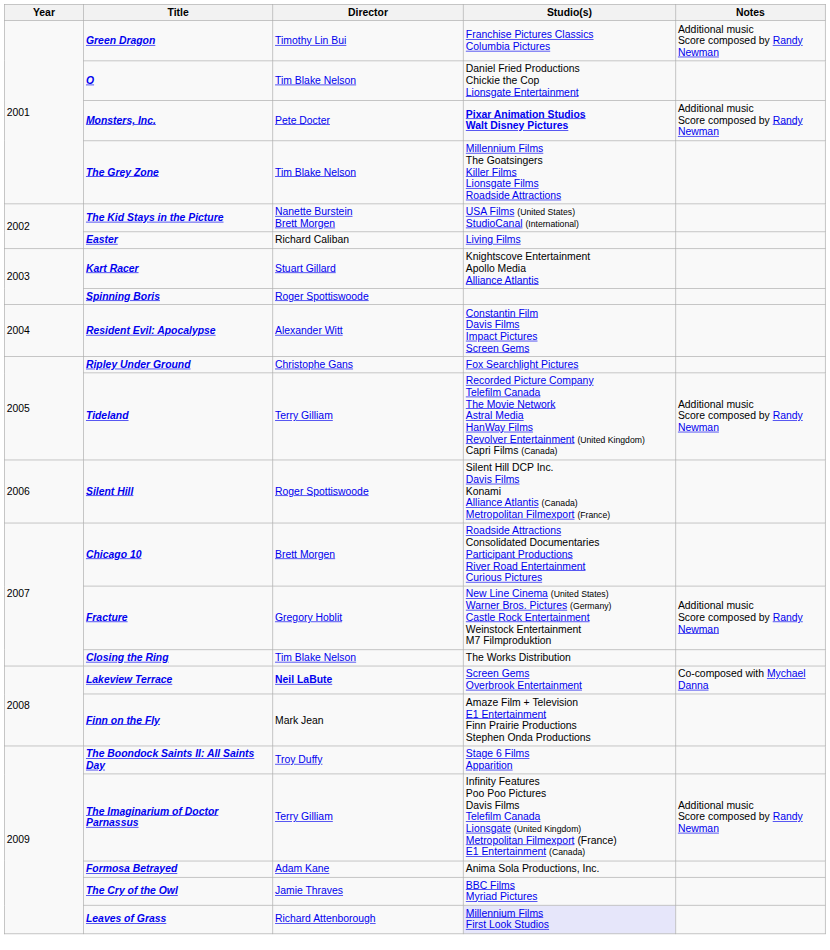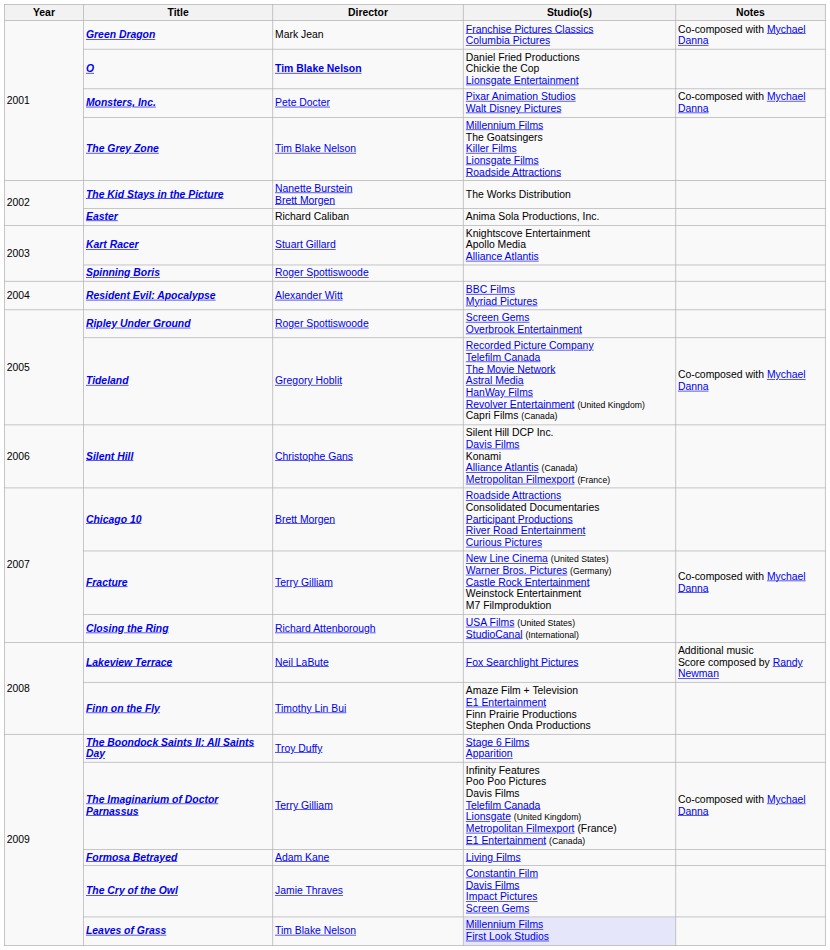 <table class="wikitable sortable" style="width:100%;">
 <tr>
 <th width="25px">Year</th>
 <th width="50px">Title</th>
 <th width="50px">Director</th>
 <th width="50px">Studio(s)</th>
 <th width="25px">Notes</th>
 </tr>
 <tr>
 <td rowspan="4">2001</td>
 <td><em><a href='#'><strong>Green Dragon</strong></a></em></td>
-<td><a href='#'>Timothy Lin Bui</a></td>
+<td>Mark Jean</td>
 <td><a href='#'>Franchise Pictures Classics</a><br><a href='#'>Columbia Pictures</a></td>
-<td>Additional music<br>Score composed by <a href='#'>Randy Newman</a></td>
+<td>Co-composed with <a href='#'>Mychael Danna</a></td>
 </tr>
 <tr>
 <td><em><a href='#'><strong>O</strong></a></em></td>
-<td><a href='#'>Tim Blake Nelson</a></td>
+<td><strong><a href='#'>Tim Blake Nelson</a></strong></td>
 <td>Daniel Fried Productions<br>Chickie the Cop<br><a href='#'>Lionsgate Entertainment</a></td>
 <td></td>
 </tr>
 <tr>
 <td><strong><em><a href='#'>Monsters, Inc.</a></em></strong></td>
 <td><a href='#'>Pete Docter</a></td>
-<td><strong><a href='#'>Pixar Animation Studios</a><br><a href='#'>Walt Disney Pictures</a></strong></td>
-<td>Additional music<br>Score composed by <a href='#'>Randy Newman</a></td>
+<td><a href='#'>Pixar Animation Studios</a><br><a href='#'>Walt Disney Pictures</a></td>
+<td>Co-composed with <a href='#'>Mychael Danna</a></td>
 </tr>
 <tr>
 <td><strong><em><a href='#'>The Grey Zone</a></em></strong></td>
 <td><a href='#'>Tim Blake Nelson</a></td>
 <td><a href='#'>Millennium Films</a><br>The Goatsingers<br><a href='#'>Killer Films</a><br><a href='#'>Lionsgate Films</a><br><a href='#'>Roadside Attractions</a></td>
 <td></td>
 </tr>
 <tr>
 <td rowspan="2">2002</td>
 <td><strong><em><a href='#'>The Kid Stays in the Picture</a></em></strong></td>
 <td><a href='#'>Nanette Burstein</a><br><a href='#'>Brett Morgen</a></td>
-<td><a href='#'>USA Films</a> <small>(United States)</small><br><a href='#'>StudioCanal</a> <small>(International)</small></td>
+<td>The Works Distribution</td>
 <td></td>
 </tr>
 <tr>
 <td><em><a href='#'><strong>Easter</strong></a></em></td>
 <td>Richard Caliban</td>
-<td><a href='#'>Living Films</a></td>
+<td>Anima Sola Productions, Inc.</td>
 <td></td>
 </tr>
 <tr>
 <td rowspan="2">2003</td>
 <td><strong><em><a href='#'>Kart Racer</a></em></strong></td>
 <td><a href='#'>Stuart Gillard</a></td>
 <td>Knightscove Entertainment<br>Apollo Media<br><a href='#'>Alliance Atlantis</a></td>
 <td></td>
 </tr>
 <tr>
 <td><strong><em><a href='#'>Spinning Boris</a></em></strong></td>
 <td><a href='#'>Roger Spottiswoode</a></td>
 <td></td>
 <td></td>
 </tr>
 <tr>
 <td>2004</td>
 <td><strong><em><a href='#'>Resident Evil: Apocalypse</a></em></strong></td>
 <td><a href='#'>Alexander Witt</a></td>
-<td><a href='#'>Constantin Film</a><br><a href='#'>Davis Films</a><br><a href='#'>Impact Pictures</a><br><a href='#'>Screen Gems</a></td>
+<td><a href='#'>BBC Films</a><br><a href='#'>Myriad Pictures</a></td>
 <td></td>
 </tr>
 <tr>
 <td rowspan="2">2005</td>
 <td><a href='#'><strong><em>Ripley Under Ground</em></strong></a></td>
-<td><a href='#'>Christophe Gans</a></td>
-<td><a href='#'>Fox Searchlight Pictures</a></td>
+<td><a href='#'>Roger Spottiswoode</a></td>
+<td><a href='#'>Screen Gems</a><br><a href='#'>Overbrook Entertainment</a></td>
 <td></td>
 </tr>
 <tr>
 <td><a href='#'><strong><em>Tideland</em></strong></a></td>
-<td><a href='#'>Terry Gilliam</a></td>
+<td><a href='#'>Gregory Hoblit</a></td>
 <td><a href='#'>Recorded Picture Company</a><br><a href='#'>Telefilm Canada</a><br><a href='#'>The Movie Network</a><br><a href='#'>Astral Media</a><br><a href='#'>HanWay Films</a><br><a href='#'>Revolver Entertainment</a> <small>(United Kingdom)</small><br>Capri Films <small>(Canada)</small></td>
-<td>Additional music<br>Score composed by <a href='#'>Randy Newman</a></td>
+<td>Co-composed with <a href='#'>Mychael Danna</a></td>
 </tr>
 <tr>
 <td>2006</td>
 <td><a href='#'><strong><em>Silent Hill</em></strong></a></td>
-<td><a href='#'>Roger Spottiswoode</a></td>
+<td><a href='#'>Christophe Gans</a></td>
 <td>Silent Hill DCP Inc.<br><a href='#'>Davis Films</a><br>Konami<br><a href='#'>Alliance Atlantis</a> <small>(Canada)</small><br><a href='#'>Metropolitan Filmexport</a> <small>(France)</small></td>
 <td></td>
 </tr>
 <tr>
 <td rowspan="3">2007</td>
 <td><a href='#'><strong><em>Chicago 10</em></strong></a></td>
 <td><a href='#'>Brett Morgen</a></td>
 <td><a href='#'>Roadside Attractions</a><br>Consolidated Documentaries<br><a href='#'>Participant Productions</a><br><a href='#'>River Road Entertainment</a><br><a href='#'>Curious Pictures</a></td>
 <td></td>
 </tr>
 <tr>
 <td><a href='#'><strong><em>Fracture</em></strong></a></td>
-<td><a href='#'>Gregory Hoblit</a></td>
+<td><a href='#'>Terry Gilliam</a></td>
 <td><a href='#'>New Line Cinema</a> <small>(United States)</small><br><a href='#'>Warner Bros. Pictures</a> <small>(Germany)</small><br><a href='#'>Castle Rock Entertainment</a><br>Weinstock Entertainment<br>M7 Filmproduktion</td>
-<td>Additional music<br>Score composed by <a href='#'>Randy Newman</a></td>
+<td>Co-composed with <a href='#'>Mychael Danna</a></td>
 </tr>
 <tr>
 <td><strong><em><a href='#'>Closing the Ring</a></em></strong></td>
-<td><a href='#'>Tim Blake Nelson</a></td>
-<td>The Works Distribution</td>
+<td><a href='#'>Richard Attenborough</a></td>
+<td><a href='#'>USA Films</a> <small>(United States)</small><br><a href='#'>StudioCanal</a> <small>(International)</small></td>
 <td></td>
 </tr>
 <tr>
 <td rowspan="2">2008</td>
 <td><strong><em><a href='#'>Lakeview Terrace</a></em></strong></td>
-<td><strong><a href='#'>Neil LaBute</a></strong></td>
-<td><a href='#'>Screen Gems</a><br><a href='#'>Overbrook Entertainment</a></td>
-<td>Co-composed with <a href='#'>Mychael Danna</a></td>
+<td><a href='#'>Neil LaBute</a></td>
+<td><a href='#'>Fox Searchlight Pictures</a></td>
+<td>Additional music<br>Score composed by <a href='#'>Randy Newman</a></td>
 </tr>
 <tr>
 <td><strong><em><a href='#'>Finn on the Fly</a></em></strong></td>
-<td>Mark Jean</td>
+<td><a href='#'>Timothy Lin Bui</a></td>
 <td>Amaze Film + Television<br><a href='#'>E1 Entertainment</a><br>Finn Prairie Productions<br>Stephen Onda Productions</td>
 <td></td>
 </tr>
 <tr>
 <td rowspan="5">2009</td>
 <td><strong><em><a href='#'>The Boondock Saints II: All Saints Day</a></em></strong></td>
 <td><a href='#'>Troy Duffy</a></td>
 <td><a href='#'>Stage 6 Films</a><br><a href='#'>Apparition</a></td>
 <td></td>
 </tr>
 <tr>
 <td><strong><em><a href='#'>The Imaginarium of Doctor Parnassus</a></em></strong></td>
 <td><a href='#'>Terry Gilliam</a></td>
 <td>Infinity Features<br>Poo Poo Pictures<br>Davis Films<br><a href='#'>Telefilm Canada</a><br><a href='#'>Lionsgate</a> <small>(United Kingdom)</small><br><a href='#'>Metropolitan Filmexport</a> (France)<br><a href='#'>E1 Entertainment</a> <small>(Canada)</small></td>
-<td>Additional music<br>Score composed by <a href='#'>Randy Newman</a></td>
+<td>Co-composed with <a href='#'>Mychael Danna</a></td>
 </tr>
 <tr>
 <td><a href='#'><strong><em>Formosa Betrayed</em></strong></a></td>
 <td><a href='#'>Adam Kane</a></td>
-<td>Anima Sola Productions, Inc.</td>
+<td><a href='#'>Living Films</a></td>
 <td></td>
 </tr>
 <tr>
 <td><a href='#'><strong><em>The Cry of the Owl</em></strong></a></td>
 <td><a href='#'>Jamie Thraves</a></td>
-<td><a href='#'>BBC Films</a><br><a href='#'>Myriad Pictures</a></td>
+<td><a href='#'>Constantin Film</a><br><a href='#'>Davis Films</a><br><a href='#'>Impact Pictures</a><br><a href='#'>Screen Gems</a></td>
 <td></td>
 </tr>
 <tr>
 <td><a href='#'><strong><em>Leaves of Grass</em></strong></a></td>
-<td><a href='#'>Richard Attenborough</a></td>
+<td><a href='#'>Tim Blake Nelson</a></td>
 <td style="background: lavender;"><a href='#'>Millennium Films</a><br><a href='#'>First Look Studios</a></td>
 <td></td>
 </tr>
 </table>
